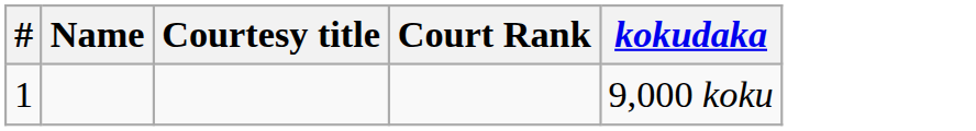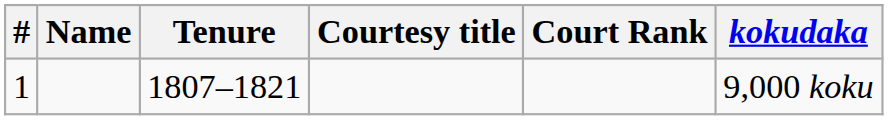 <table class=wikitable>
 <tr>
 <th>#</th>
 <th>Name</th>
+<th>Tenure</th>
 <th>Courtesy title</th>
 <th>Court Rank</th>
 <th><em><a href='#'>kokudaka</a></em></th>
 </tr>
 <tr>
 <td>1</td>
 <td></td>
+<td>1807–1821</td>
 <td></td>
 <td></td>
 <td>9,000 <em>koku</em></td>
 </tr>
 </table>
